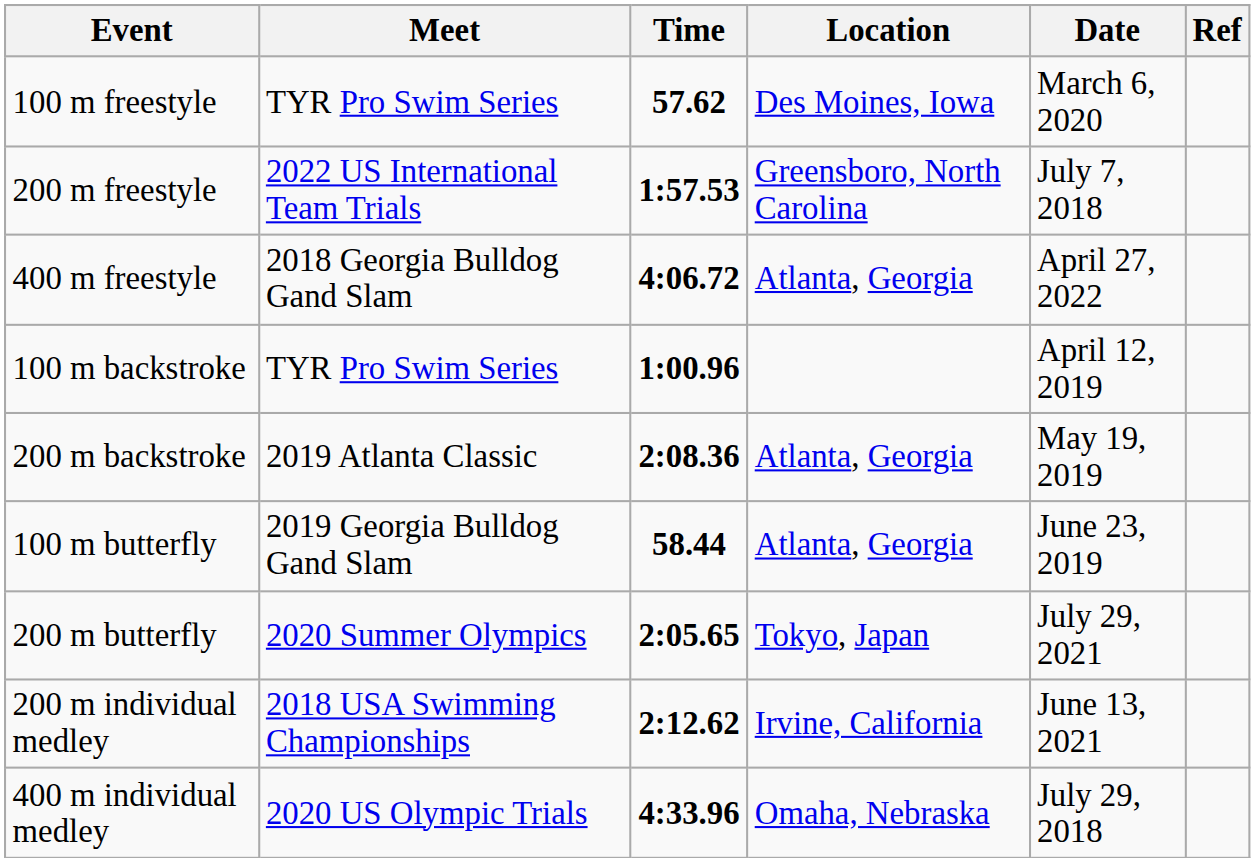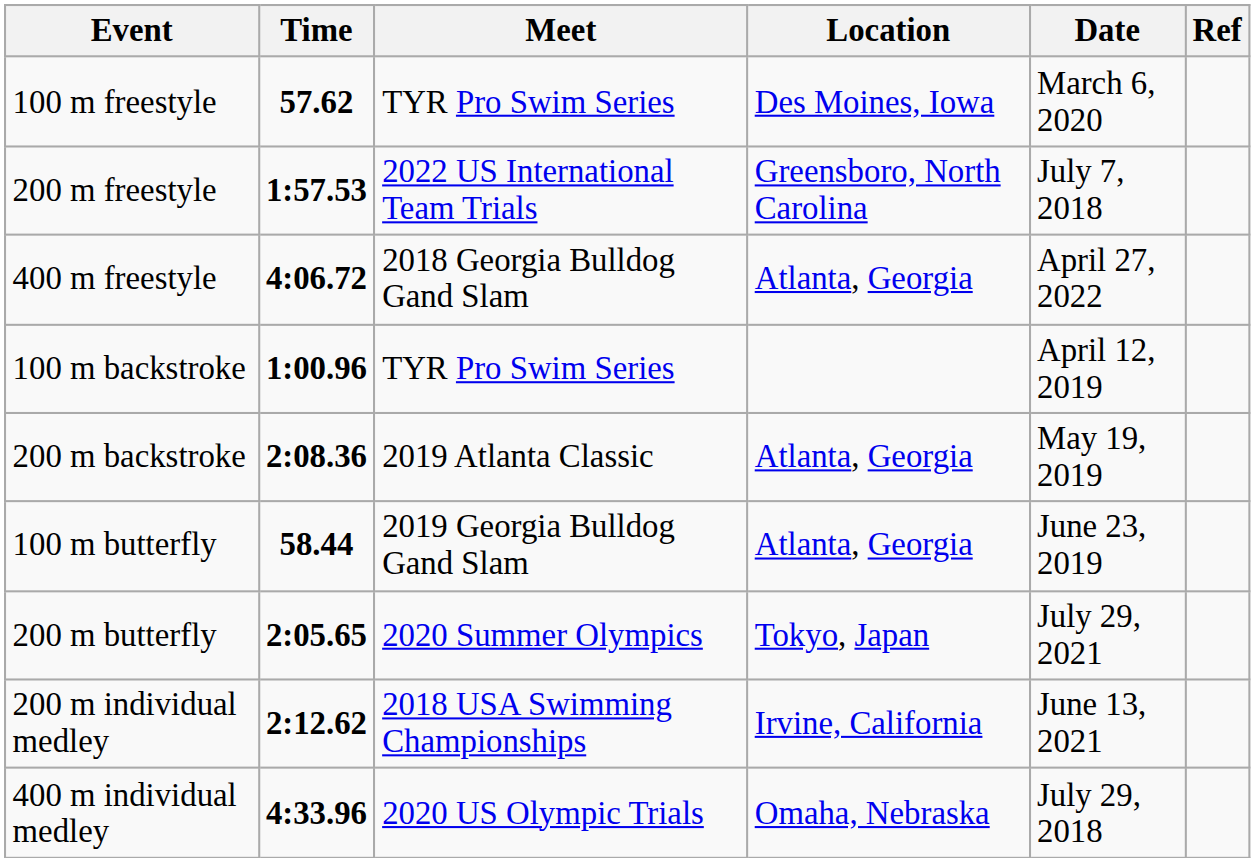 <table class="wikitable">
 <tr>
 <th>Event</th>
+<th>Time</th>
 <th>Meet</th>
-<th>Time</th>
 <th>Location</th>
 <th>Date</th>
 <th>Ref</th>
 </tr>
 <tr>
 <td>100 m freestyle</td>
+<td style="text-align:center;"><strong>57.62</strong></td>
 <td>TYR <a href='#'>Pro Swim Series</a></td>
-<td style="text-align:center;"><strong>57.62</strong></td>
 <td><a href='#'>Des Moines, Iowa</a></td>
 <td>March 6, 2020</td>
 <td></td>
 </tr>
 <tr>
 <td>200 m freestyle</td>
+<td style="text-align:center;"><strong>1:57.53</strong></td>
 <td><a href='#'>2022 US International Team Trials</a></td>
-<td style="text-align:center;"><strong>1:57.53</strong></td>
 <td><a href='#'>Greensboro, North Carolina</a></td>
 <td>July 7, 2018</td>
 <td></td>
 </tr>
 <tr>
 <td>400 m freestyle</td>
+<td style="text-align:center;"><strong>4:06.72</strong></td>
 <td>2018 Georgia Bulldog Gand Slam</td>
-<td style="text-align:center;"><strong>4:06.72</strong></td>
 <td><a href='#'>Atlanta</a>, <a href='#'>Georgia</a></td>
 <td>April 27, 2022</td>
 <td></td>
 </tr>
 <tr>
 <td>100 m backstroke</td>
+<td style="text-align:center;"><strong>1:00.96</strong></td>
 <td>TYR <a href='#'>Pro Swim Series</a></td>
-<td style="text-align:center;"><strong>1:00.96</strong></td>
 <td></td>
 <td>April 12, 2019</td>
 <td></td>
 </tr>
 <tr>
 <td>200 m backstroke</td>
+<td style="text-align:center;"><strong>2:08.36</strong></td>
 <td>2019 Atlanta Classic</td>
-<td style="text-align:center;"><strong>2:08.36</strong></td>
 <td><a href='#'>Atlanta</a>, <a href='#'>Georgia</a></td>
 <td>May 19, 2019</td>
 <td></td>
 </tr>
 <tr>
 <td>100 m butterfly</td>
+<td style="text-align:center;"><strong>58.44</strong></td>
 <td>2019 Georgia Bulldog Gand Slam</td>
-<td style="text-align:center;"><strong>58.44</strong></td>
 <td><a href='#'>Atlanta</a>, <a href='#'>Georgia</a></td>
 <td>June 23, 2019</td>
 <td></td>
 </tr>
 <tr>
 <td>200 m butterfly</td>
+<td style="text-align:center;"><strong>2:05.65</strong></td>
 <td><a href='#'>2020 Summer Olympics</a></td>
-<td style="text-align:center;"><strong>2:05.65</strong></td>
 <td><a href='#'>Tokyo</a>, <a href='#'>Japan</a></td>
 <td>July 29, 2021</td>
 <td></td>
 </tr>
 <tr>
 <td>200 m individual medley</td>
+<td style="text-align:center;"><strong>2:12.62</strong></td>
 <td><a href='#'>2018 USA Swimming Championships</a></td>
-<td style="text-align:center;"><strong>2:12.62</strong></td>
 <td><a href='#'>Irvine, California</a></td>
 <td>June 13, 2021</td>
 <td></td>
 </tr>
 <tr>
 <td>400 m individual medley</td>
+<td style="text-align:center;"><strong>4:33.96</strong></td>
 <td><a href='#'>2020 US Olympic Trials</a></td>
-<td style="text-align:center;"><strong>4:33.96</strong></td>
 <td><a href='#'>Omaha, Nebraska</a></td>
 <td>July 29, 2018</td>
 <td></td>
 </tr>
 </table>
